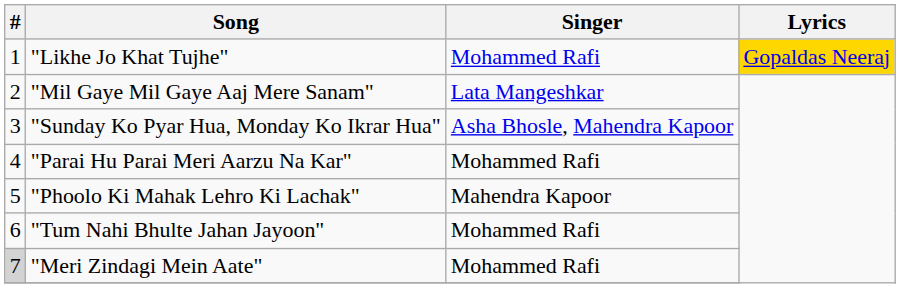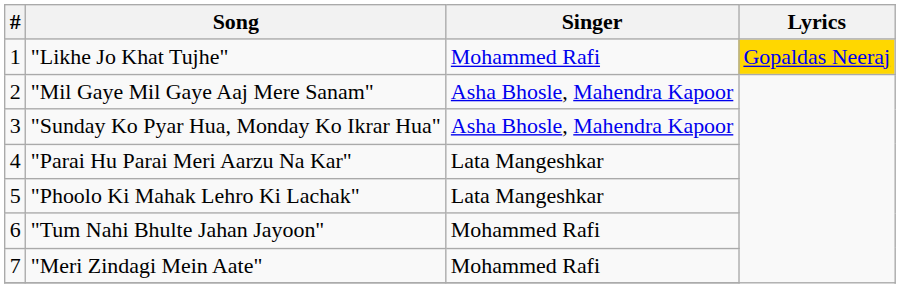 <table class="wikitable">
 <tr>
 <th>#</th>
 <th>Song</th>
 <th>Singer</th>
 <th>Lyrics</th>
 </tr>
 <tr>
 <td>1</td>
 <td>"Likhe Jo Khat Tujhe"</td>
 <td><a href='#'>Mohammed Rafi</a></td>
 <td style="background: gold;"><a href='#'>Gopaldas Neeraj</a></td>
 </tr>
 <tr>
 <td>2</td>
 <td>"Mil Gaye Mil Gaye Aaj Mere Sanam"</td>
-<td><a href='#'>Lata Mangeshkar</a></td>
+<td><a href='#'>Asha Bhosle</a>, <a href='#'>Mahendra Kapoor</a></td>
 </tr>
 <tr>
 <td>3</td>
 <td>"Sunday Ko Pyar Hua, Monday Ko Ikrar Hua"</td>
 <td><a href='#'>Asha Bhosle</a>, <a href='#'>Mahendra Kapoor</a></td>
 </tr>
 <tr>
 <td>4</td>
 <td>"Parai Hu Parai Meri Aarzu Na Kar"</td>
-<td>Mohammed Rafi</td>
+<td>Lata Mangeshkar</td>
 </tr>
 <tr>
 <td>5</td>
 <td>"Phoolo Ki Mahak Lehro Ki Lachak"</td>
-<td>Mahendra Kapoor</td>
+<td>Lata Mangeshkar</td>
 </tr>
 <tr>
 <td>6</td>
 <td>"Tum Nahi Bhulte Jahan Jayoon"</td>
 <td>Mohammed Rafi</td>
 </tr>
 <tr>
-<td style="background: lightgrey;">7</td>
+<td>7</td>
 <td>"Meri Zindagi Mein Aate"</td>
 <td>Mohammed Rafi</td>
 </tr>
 <tr>
 </tr>
 </table>
